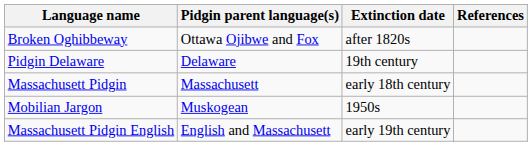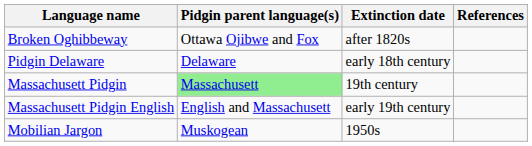 <table class="wikitable sortable">
 <tr>
 <th>Language name</th>
 <th>Pidgin parent language(s)</th>
 <th>Extinction date</th>
 <th>References</th>
 </tr>
 <tr>
 <td><a href='#'>Broken Oghibbeway</a></td>
 <td>Ottawa <a href='#'>Ojibwe</a> and <a href='#'>Fox</a></td>
 <td>after 1820s</td>
 </tr>
 <tr>
 <td><a href='#'>Pidgin Delaware</a></td>
 <td><a href='#'>Delaware</a></td>
+<td>early 18th century</td>
+<td></td>
+</tr>
+<tr>
+<td><a href='#'>Massachusett Pidgin</a></td>
+<td style="background: lightgreen;"><a href='#'>Massachusett</a></td>
 <td>19th century</td>
 <td></td>
 </tr>
 <tr>
-<td><a href='#'>Massachusett Pidgin</a></td>
-<td><a href='#'>Massachusett</a></td>
-<td>early 18th century</td>
+<td><a href='#'>Massachusett Pidgin English</a></td>
+<td><a href='#'>English</a> and <a href='#'>Massachusett</a></td>
+<td>early 19th century</td>
 <td></td>
 </tr>
 <tr>
 <td><a href='#'>Mobilian Jargon</a></td>
 <td><a href='#'>Muskogean</a></td>
 <td>1950s</td>
 <td></td>
 </tr>
-<tr>
-<td><a href='#'>Massachusett Pidgin English</a></td>
-<td><a href='#'>English</a> and <a href='#'>Massachusett</a></td>
-<td>early 19th century</td>
-<td></td>
-</tr>
 </table>
